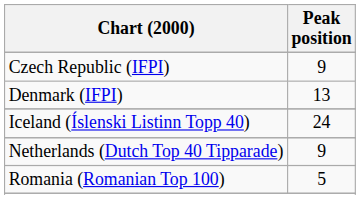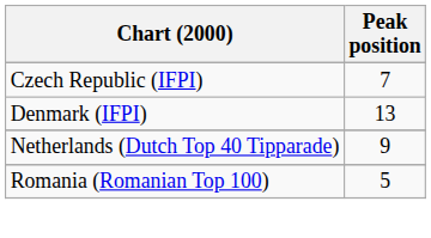 <table class="wikitable sortable">
 <tr>
 <th>Chart (2000)</th>
 <th>Peak<br>position</th>
 </tr>
 <tr>
 </tr>
 <tr>
 </tr>
 <tr>
 </tr>
 <tr>
 <td>Czech Republic (<a href='#'>IFPI</a>)</td>
-<td align="center">9</td>
+<td align="center">7</td>
 </tr>
 <tr>
 <td>Denmark (<a href='#'>IFPI</a>)</td>
 <td align="center">13</td>
 </tr>
 <tr>
 </tr>
 <tr>
 </tr>
 <tr>
-</tr>
-<tr>
-<td>Iceland (<a href='#'>Íslenski Listinn Topp 40</a>)</td>
-<td align="center">24</td>
 </tr>
 <tr>
 </tr>
 <tr>
 <td>Netherlands (<a href='#'>Dutch Top 40 Tipparade</a>)</td>
 <td align="center">9</td>
 </tr>
 <tr>
 </tr>
 <tr>
 <td>Romania (<a href='#'>Romanian Top 100</a>)</td>
 <td align="center">5</td>
 </tr>
 <tr>
 </tr>
 <tr>
 </tr>
 <tr>
 </tr>
 <tr>
 </tr>
 </table>
